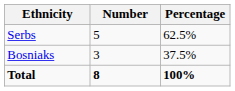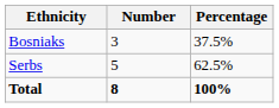 <table class="wikitable">
 <tr>
 <th width="100px">Ethnicity</th>
 <th width="80px">Number</th>
 <th width="80px">Percentage</th>
 </tr>
 <tr>
+<td><a href='#'>Bosniaks</a></td>
+<td>3</td>
+<td>37.5%</td>
+</tr>
+<tr>
 <td><a href='#'>Serbs</a></td>
 <td>5</td>
 <td>62.5%</td>
-</tr>
-<tr>
-<td><a href='#'>Bosniaks</a></td>
-<td>3</td>
-<td>37.5%</td>
 </tr>
 <tr>
 <td><strong>Total</strong></td>
 <td><strong>8</strong></td>
 <td><strong>100%</strong></td>
 </tr>
 </table>
